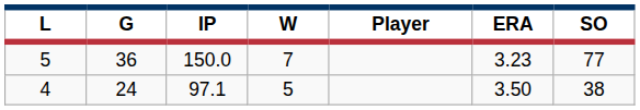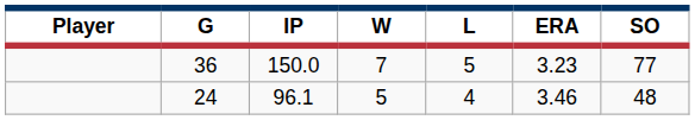 <table class="wikitable sortable">
 <tr>
-<th style="background:#FFFFFF; border-top:#023465 5px solid; border-bottom:#ba313c 5px solid;" width="9%">L</th>
+<th style="background:#FFFFFF; border-top:#023465 5px solid; border-bottom:#ba313c 5px solid;" width="16%">Player</th>
 <th style="background:#FFFFFF; border-top:#023465 5px solid; border-bottom:#ba313c 5px solid;" width="9%">G</th>
 <th style="background:#FFFFFF; border-top:#023465 5px solid; border-bottom:#ba313c 5px solid;" width="9%">IP</th>
 <th style="background:#FFFFFF; border-top:#023465 5px solid; border-bottom:#ba313c 5px solid;" width="9%">W</th>
-<th style="background:#FFFFFF; border-top:#023465 5px solid; border-bottom:#ba313c 5px solid;" width="16%">Player</th>
+<th style="background:#FFFFFF; border-top:#023465 5px solid; border-bottom:#ba313c 5px solid;" width="9%">L</th>
 <th style="background:#FFFFFF; border-top:#023465 5px solid; border-bottom:#ba313c 5px solid;" width="9%">ERA</th>
 <th style="background:#FFFFFF; border-top:#023465 5px solid; border-bottom:#ba313c 5px solid;" width="9%">SO</th>
 </tr>
 <tr align="center">
-<td>5</td>
+<td></td>
 <td>36</td>
 <td>150.0</td>
 <td>7</td>
-<td></td>
+<td>5</td>
 <td>3.23</td>
 <td>77</td>
 </tr>
 <tr align="center">
+<td></td>
+<td>24</td>
+<td>96.1</td>
+<td>5</td>
 <td>4</td>
-<td>24</td>
-<td>97.1</td>
-<td>5</td>
-<td></td>
-<td>3.50</td>
-<td>38</td>
+<td>3.46</td>
+<td>48</td>
 </tr>
 </table>
